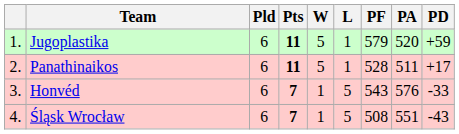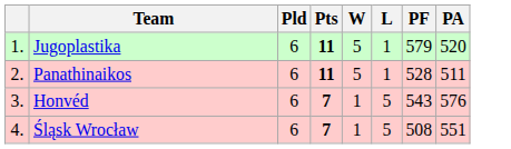 <table class="wikitable" style="text-align:center">
 <tr>
 <th width=15></th>
 <th width=220>Team</th>
 <th width=20>Pld</th>
 <th width=20>Pts</th>
 <th width=20>W</th>
 <th width=20>L</th>
 <th width=20>PF</th>
 <th width=20>PA</th>
-<th width=20>PD</th>
 </tr>
 <tr style="background: #ccffcc;">
 <td>1.</td>
 <td align=left> <a href='#'>Jugoplastika</a></td>
 <td>6</td>
 <td><strong>11</strong></td>
 <td>5</td>
 <td>1</td>
 <td>579</td>
 <td>520</td>
-<td>+59</td>
 </tr>
 <tr style="background: #ffcccc;">
 <td>2.</td>
 <td align=left> <a href='#'>Panathinaikos</a></td>
 <td>6</td>
 <td><strong>11</strong></td>
 <td>5</td>
 <td>1</td>
 <td>528</td>
 <td>511</td>
-<td>+17</td>
 </tr>
 <tr style="background: #ffcccc;">
 <td>3.</td>
 <td align=left> <a href='#'>Honvéd</a></td>
 <td>6</td>
 <td><strong>7</strong></td>
 <td>1</td>
 <td>5</td>
 <td>543</td>
 <td>576</td>
-<td>-33</td>
 </tr>
 <tr style="background: #ffcccc;">
 <td>4.</td>
 <td align=left> <a href='#'>Śląsk Wrocław</a></td>
 <td>6</td>
 <td><strong>7</strong></td>
 <td>1</td>
 <td>5</td>
 <td>508</td>
 <td>551</td>
-<td>-43</td>
 </tr>
 </table>
